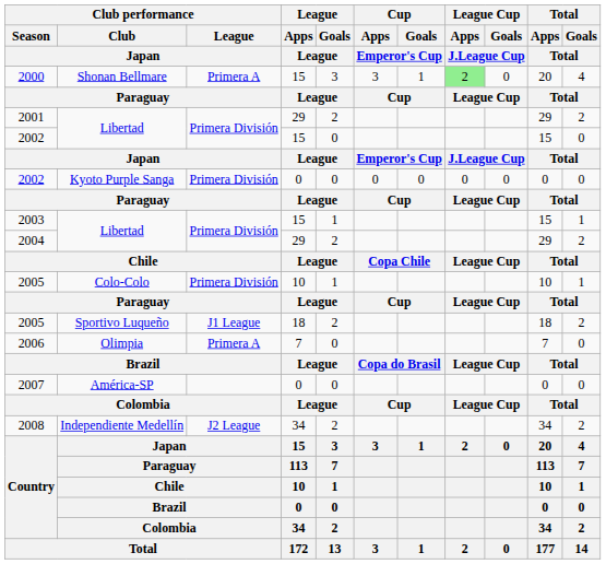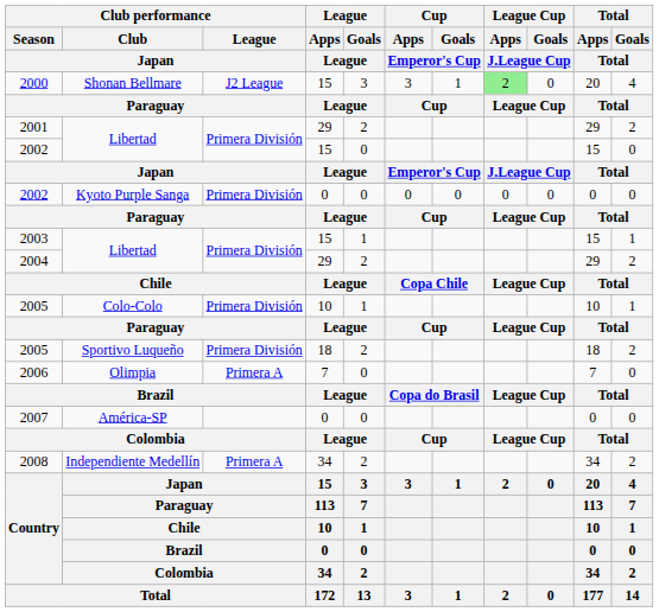 <table class="wikitable" style="text-align:center;">
 <tr>
 <th colspan=3>Club performance</th>
 <th colspan=2>League</th>
 <th colspan=2>Cup</th>
 <th colspan=2>League Cup</th>
 <th colspan=2>Total</th>
 </tr>
 <tr>
 <th>Season</th>
 <th>Club</th>
 <th>League</th>
 <th>Apps</th>
 <th>Goals</th>
 <th>Apps</th>
 <th>Goals</th>
 <th>Apps</th>
 <th>Goals</th>
 <th>Apps</th>
 <th>Goals</th>
 </tr>
 <tr>
 <th colspan=3>Japan</th>
 <th colspan=2>League</th>
 <th colspan=2><a href='#'>Emperor's Cup</a></th>
 <th colspan=2><a href='#'>J.League Cup</a></th>
 <th colspan=2>Total</th>
 </tr>
 <tr>
 <td><a href='#'>2000</a></td>
 <td><a href='#'>Shonan Bellmare</a></td>
-<td><a href='#'>Primera A</a></td>
+<td><a href='#'>J2 League</a></td>
 <td>15</td>
 <td>3</td>
 <td>3</td>
 <td>1</td>
 <td style="background: lightgreen;">2</td>
 <td>0</td>
 <td>20</td>
 <td>4</td>
 </tr>
 <tr>
 <th colspan=3>Paraguay</th>
 <th colspan=2>League</th>
 <th colspan=2>Cup</th>
 <th colspan=2>League Cup</th>
 <th colspan=2>Total</th>
 </tr>
 <tr>
 <td>2001</td>
 <td rowspan="2"><a href='#'>Libertad</a></td>
 <td rowspan="2"><a href='#'>Primera División</a></td>
 <td>29</td>
 <td>2</td>
 <td></td>
 <td></td>
 <td></td>
 <td></td>
 <td>29</td>
 <td>2</td>
 </tr>
 <tr>
 <td>2002</td>
 <td>15</td>
 <td>0</td>
 <td></td>
 <td></td>
 <td></td>
 <td></td>
 <td>15</td>
 <td>0</td>
 </tr>
 <tr>
 <th colspan=3>Japan</th>
 <th colspan=2>League</th>
 <th colspan=2><a href='#'>Emperor's Cup</a></th>
 <th colspan=2><a href='#'>J.League Cup</a></th>
 <th colspan=2>Total</th>
 </tr>
 <tr>
 <td><a href='#'>2002</a></td>
 <td><a href='#'>Kyoto Purple Sanga</a></td>
 <td><a href='#'>Primera División</a></td>
 <td>0</td>
 <td>0</td>
 <td>0</td>
 <td>0</td>
 <td>0</td>
 <td>0</td>
 <td>0</td>
 <td>0</td>
 </tr>
 <tr>
 <th colspan=3>Paraguay</th>
 <th colspan=2>League</th>
 <th colspan=2>Cup</th>
 <th colspan=2>League Cup</th>
 <th colspan=2>Total</th>
 </tr>
 <tr>
 <td>2003</td>
 <td rowspan="2"><a href='#'>Libertad</a></td>
 <td rowspan="2"><a href='#'>Primera División</a></td>
 <td>15</td>
 <td>1</td>
 <td></td>
 <td></td>
 <td></td>
 <td></td>
 <td>15</td>
 <td>1</td>
 </tr>
 <tr>
 <td>2004</td>
 <td>29</td>
 <td>2</td>
 <td></td>
 <td></td>
 <td></td>
 <td></td>
 <td>29</td>
 <td>2</td>
 </tr>
 <tr>
 <th colspan=3>Chile</th>
 <th colspan=2>League</th>
 <th colspan=2><a href='#'>Copa Chile</a></th>
 <th colspan=2>League Cup</th>
 <th colspan=2>Total</th>
 </tr>
 <tr>
 <td>2005</td>
 <td><a href='#'>Colo-Colo</a></td>
 <td><a href='#'>Primera División</a></td>
 <td>10</td>
 <td>1</td>
 <td></td>
 <td></td>
 <td></td>
 <td></td>
 <td>10</td>
 <td>1</td>
 </tr>
 <tr>
 <th colspan=3>Paraguay</th>
 <th colspan=2>League</th>
 <th colspan=2>Cup</th>
 <th colspan=2>League Cup</th>
 <th colspan=2>Total</th>
 </tr>
 <tr>
 <td>2005</td>
 <td><a href='#'>Sportivo Luqueño</a></td>
-<td><a href='#'>J1 League</a></td>
+<td><a href='#'>Primera División</a></td>
 <td>18</td>
 <td>2</td>
 <td></td>
 <td></td>
 <td></td>
 <td></td>
 <td>18</td>
 <td>2</td>
 </tr>
 <tr>
 <td>2006</td>
 <td><a href='#'>Olimpia</a></td>
 <td><a href='#'>Primera A</a></td>
 <td>7</td>
 <td>0</td>
 <td></td>
 <td></td>
 <td></td>
 <td></td>
 <td>7</td>
 <td>0</td>
 </tr>
 <tr>
 <th colspan=3>Brazil</th>
 <th colspan=2>League</th>
 <th colspan=2><a href='#'>Copa do Brasil</a></th>
 <th colspan=2>League Cup</th>
 <th colspan=2>Total</th>
 </tr>
 <tr>
 <td>2007</td>
 <td><a href='#'>América-SP</a></td>
 <td></td>
 <td>0</td>
 <td>0</td>
 <td></td>
 <td></td>
 <td></td>
 <td></td>
 <td>0</td>
 <td>0</td>
 </tr>
 <tr>
 <th colspan=3>Colombia</th>
 <th colspan=2>League</th>
 <th colspan=2>Cup</th>
 <th colspan=2>League Cup</th>
 <th colspan=2>Total</th>
 </tr>
 <tr>
 <td>2008</td>
 <td><a href='#'>Independiente Medellín</a></td>
-<td><a href='#'>J2 League</a></td>
+<td><a href='#'>Primera A</a></td>
 <td>34</td>
 <td>2</td>
 <td></td>
 <td></td>
 <td></td>
 <td></td>
 <td>34</td>
 <td>2</td>
 </tr>
 <tr>
 <th rowspan=5>Country</th>
 <th colspan=2>Japan</th>
 <th>15</th>
 <th>3</th>
 <th>3</th>
 <th>1</th>
 <th>2</th>
 <th>0</th>
 <th>20</th>
 <th>4</th>
 </tr>
 <tr>
 <th colspan=2>Paraguay</th>
 <th>113</th>
 <th>7</th>
 <th></th>
 <th></th>
 <th></th>
 <th></th>
 <th>113</th>
 <th>7</th>
 </tr>
 <tr>
 <th colspan=2>Chile</th>
 <th>10</th>
 <th>1</th>
 <th></th>
 <th></th>
 <th></th>
 <th></th>
 <th>10</th>
 <th>1</th>
 </tr>
 <tr>
 <th colspan=2>Brazil</th>
 <th>0</th>
 <th>0</th>
 <th></th>
 <th></th>
 <th></th>
 <th></th>
 <th>0</th>
 <th>0</th>
 </tr>
 <tr>
 <th colspan=2>Colombia</th>
 <th>34</th>
 <th>2</th>
 <th></th>
 <th></th>
 <th></th>
 <th></th>
 <th>34</th>
 <th>2</th>
 </tr>
 <tr>
 <th colspan=3>Total</th>
 <th>172</th>
 <th>13</th>
 <th>3</th>
 <th>1</th>
 <th>2</th>
 <th>0</th>
 <th>177</th>
 <th>14</th>
 </tr>
 </table>
